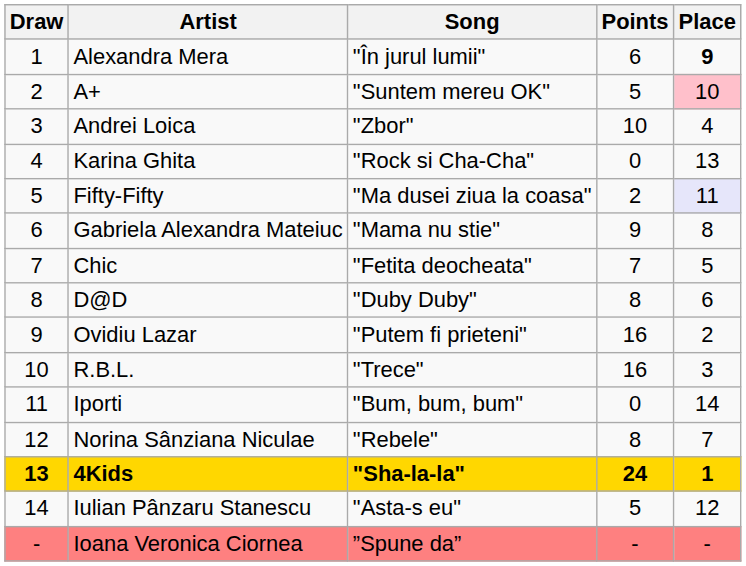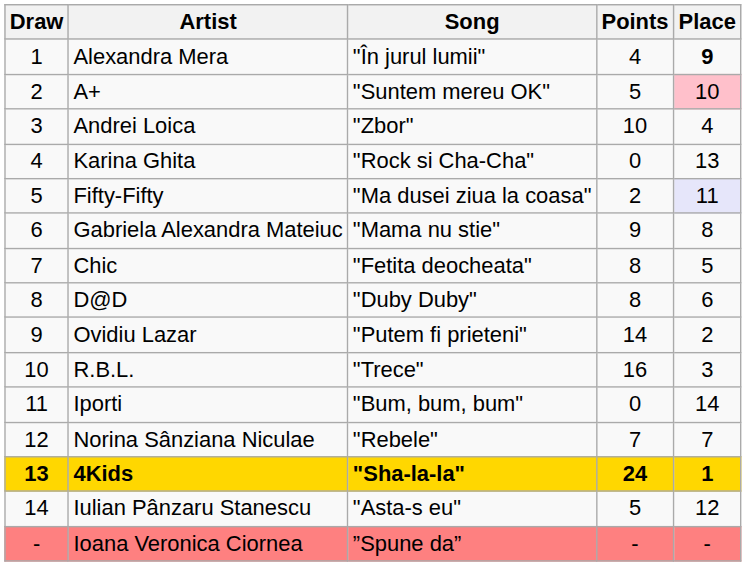 <table class="sortable wikitable" style="margin: 1em auto 1em auto; text-align:center">
 <tr bgcolor="#CCCCCC">
 <th>Draw</th>
 <th>Artist</th>
 <th>Song</th>
 <th>Points</th>
 <th>Place</th>
 </tr>
 <tr>
 <td>1</td>
 <td align="left">Alexandra Mera</td>
 <td align="left">"În jurul lumii"</td>
-<td>6</td>
+<td>4</td>
 <td><strong>9</strong></td>
 </tr>
 <tr>
 <td>2</td>
 <td align="left">A+</td>
 <td align="left">"Suntem mereu OK"</td>
 <td>5</td>
 <td style="background: pink;">10</td>
 </tr>
 <tr>
 <td>3</td>
 <td align="left">Andrei Loica</td>
 <td align="left">"Zbor"</td>
 <td>10</td>
 <td>4</td>
 </tr>
 <tr>
 <td>4</td>
 <td align="left">Karina Ghita</td>
 <td align="left">"Rock si Cha-Cha"</td>
 <td>0</td>
 <td>13</td>
 </tr>
 <tr>
 <td>5</td>
 <td align="left">Fifty-Fifty</td>
 <td align="left">"Ma dusei ziua la coasa"</td>
 <td>2</td>
 <td style="background: lavender;">11</td>
 </tr>
 <tr>
 <td>6</td>
 <td align="left">Gabriela Alexandra Mateiuc</td>
 <td align="left">"Mama nu stie"</td>
 <td>9</td>
 <td>8</td>
 </tr>
 <tr>
 <td>7</td>
 <td align="left">Chic</td>
 <td align="left">"Fetita deocheata"</td>
-<td>7</td>
+<td>8</td>
 <td>5</td>
 </tr>
 <tr>
 <td>8</td>
 <td align="left">D@D</td>
 <td align="left">"Duby Duby"</td>
 <td>8</td>
 <td>6</td>
 </tr>
 <tr>
 <td>9</td>
 <td align="left">Ovidiu Lazar</td>
 <td align="left">"Putem fi prieteni"</td>
-<td>16</td>
+<td>14</td>
 <td>2</td>
 </tr>
 <tr>
 <td>10</td>
 <td align="left">R.B.L.</td>
 <td align="left">"Trece"</td>
 <td>16</td>
 <td>3</td>
 </tr>
 <tr>
 <td>11</td>
 <td align="left">Iporti</td>
 <td align="left">"Bum, bum, bum"</td>
 <td>0</td>
 <td>14</td>
 </tr>
 <tr>
 <td>12</td>
 <td align="left">Norina Sânziana Niculae</td>
 <td align="left">"Rebele"</td>
-<td>8</td>
+<td>7</td>
 <td>7</td>
 </tr>
 <tr style="font-weight:bold; background:gold;">
 <td>13</td>
 <td align="left"><strong>4Kids</strong></td>
 <td align="left"><strong>"Sha-la-la"</strong></td>
 <td><strong>24</strong></td>
 <td><strong>1</strong></td>
 </tr>
 <tr>
 <td>14</td>
 <td align="left">Iulian Pânzaru Stanescu</td>
 <td align="left">"Asta-s eu"</td>
 <td>5</td>
 <td>12</td>
 </tr>
 <tr style="background:#fe8080;">
 <td>-</td>
 <td align="left">Ioana Veronica Ciornea</td>
 <td align="left">”Spune da”</td>
 <td>-</td>
 <td>-</td>
 </tr>
 </table>
